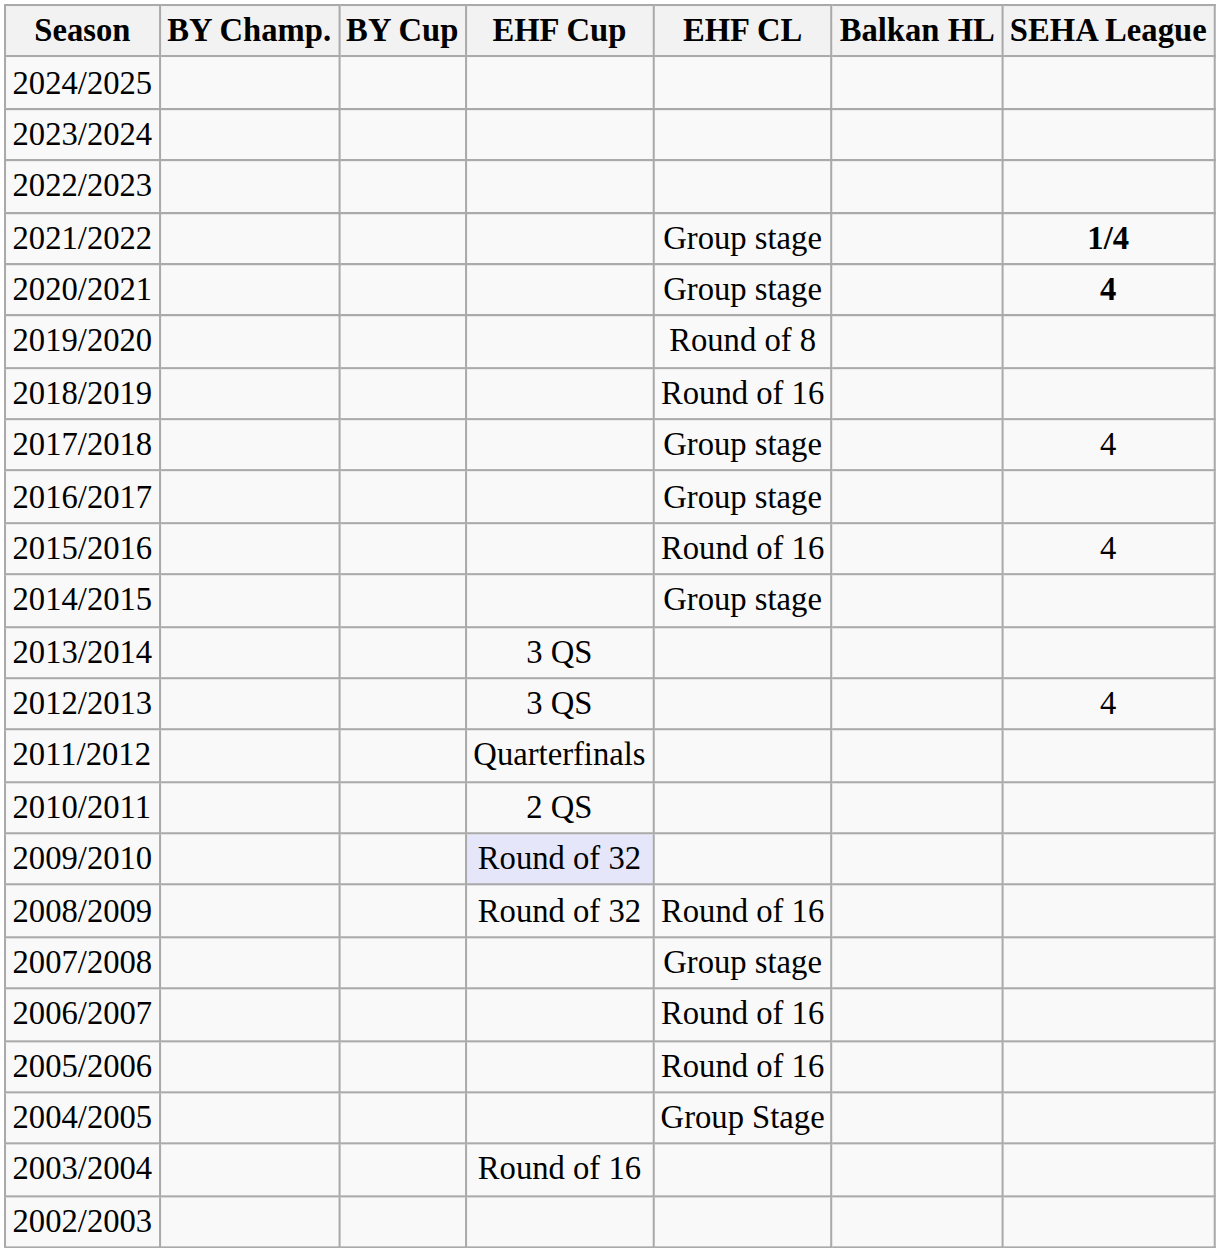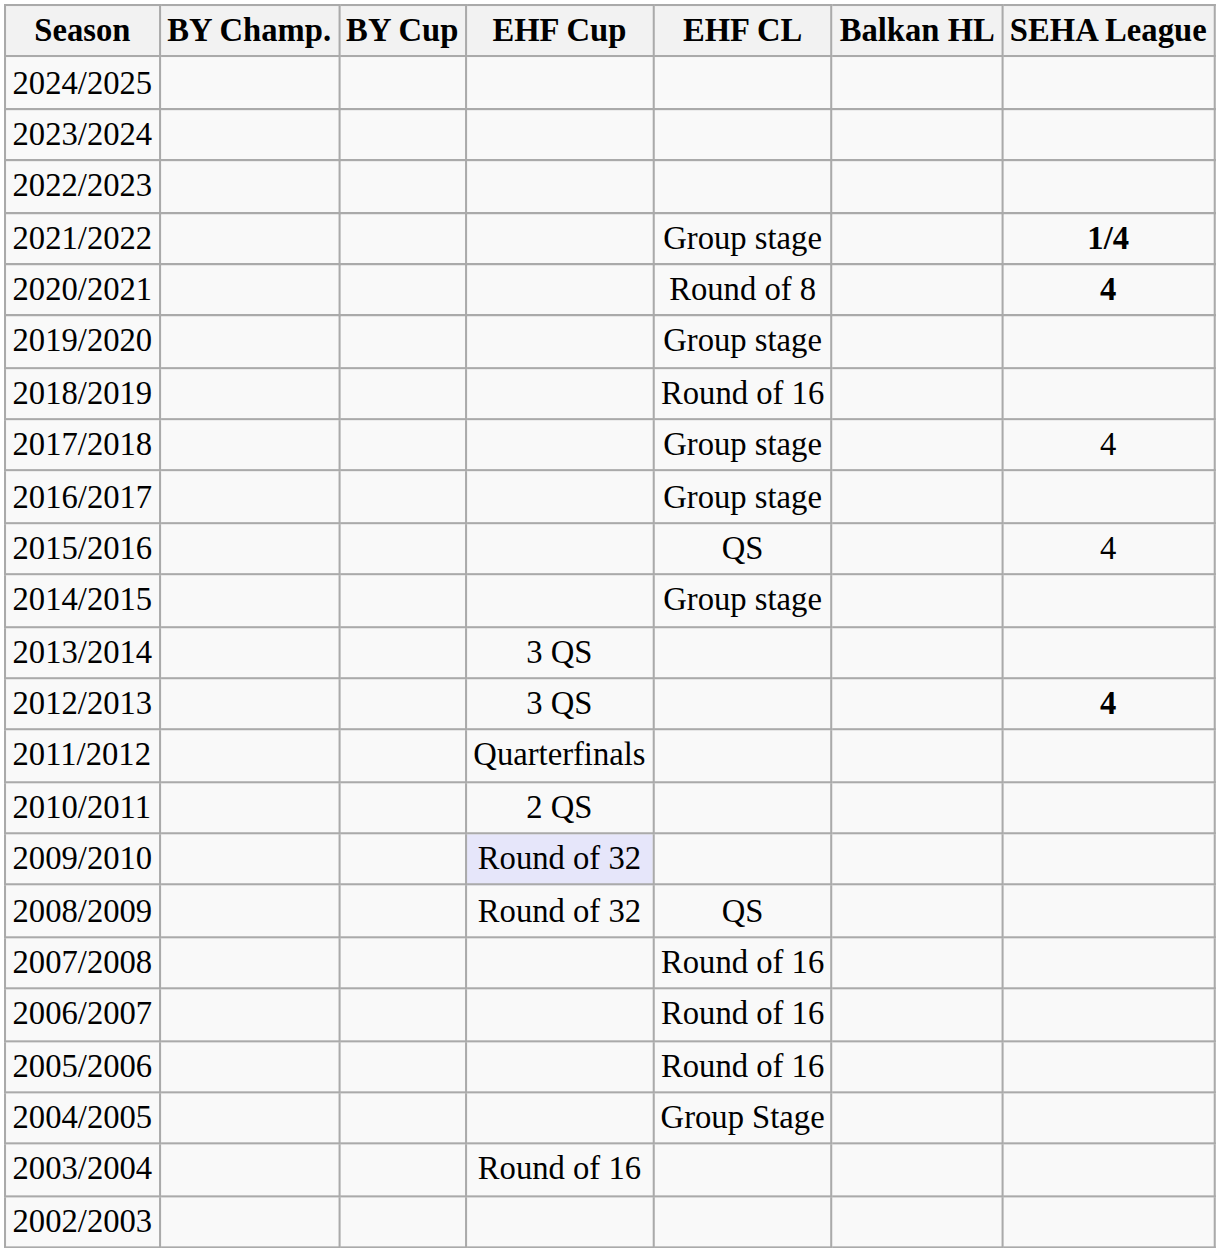 <table class="wikitable sortable">
 <tr>
 <th align="center">Season</th>
 <th align="center">BY Champ.</th>
 <th align="center">BY Cup</th>
 <th align="center">EHF Cup</th>
 <th align="center">EHF CL</th>
 <th align="center">Balkan HL</th>
 <th align="center">SEHA League</th>
 </tr>
 <tr align="center">
 <td>2024/2025</td>
 <td></td>
 <td></td>
 <td></td>
 <td></td>
 <td></td>
 <td></td>
 </tr>
 <tr>
 </tr>
 <tr align="center">
 <td>2023/2024</td>
 <td></td>
 <td></td>
 <td></td>
 <td></td>
 <td></td>
 <td></td>
 </tr>
 <tr>
 </tr>
 <tr align="center">
 <td>2022/2023</td>
 <td></td>
 <td></td>
 <td></td>
 <td></td>
 <td></td>
 <td></td>
 </tr>
 <tr>
 </tr>
 <tr align="center">
 <td>2021/2022</td>
 <td></td>
 <td></td>
 <td></td>
 <td align="center">Group stage</td>
 <td></td>
 <td><strong>1/4</strong></td>
 </tr>
 <tr>
 </tr>
 <tr align="center">
 <td>2020/2021</td>
 <td></td>
 <td></td>
 <td></td>
-<td>Group stage</td>
+<td>Round of 8</td>
 <td></td>
 <td><strong>4</strong></td>
 </tr>
 <tr>
 </tr>
 <tr align="center">
 <td>2019/2020</td>
 <td></td>
 <td></td>
 <td></td>
-<td>Round of 8</td>
+<td>Group stage</td>
 <td></td>
 <td align="center"></td>
 </tr>
 <tr>
 <td>2018/2019</td>
 <td align="center"></td>
 <td align="center"></td>
 <td></td>
 <td align="center">Round of 16</td>
 <td></td>
 <td align="center"></td>
 </tr>
 <tr>
 <td>2017/2018</td>
 <td align="center"></td>
 <td align="center"></td>
 <td></td>
 <td align="center">Group stage</td>
 <td></td>
 <td align="center">4</td>
 </tr>
 <tr>
 <td>2016/2017</td>
 <td align="center"></td>
 <td align="center"></td>
 <td></td>
 <td align="center">Group stage</td>
 <td></td>
 <td align="center"></td>
 </tr>
 <tr>
 <td>2015/2016</td>
 <td align="center"></td>
 <td align="center"></td>
 <td></td>
-<td align="center">Round of 16</td>
+<td align="center">QS</td>
 <td></td>
 <td align="center">4</td>
 </tr>
 <tr>
 <td>2014/2015</td>
 <td align="center"></td>
 <td align="center"></td>
 <td></td>
 <td align="center">Group stage</td>
 <td></td>
 <td align="center"></td>
 </tr>
 <tr>
 <td>2013/2014</td>
 <td align="center"></td>
 <td align="center"></td>
 <td align="center">3 QS</td>
 <td></td>
 <td></td>
 <td align="center"></td>
 </tr>
 <tr>
 <td>2012/2013</td>
 <td align="center"></td>
 <td align="center"></td>
 <td align="center">3 QS</td>
 <td></td>
 <td></td>
-<td align="center">4</td>
+<td align="center"><strong>4</strong></td>
 </tr>
 <tr>
 <td>2011/2012</td>
 <td align="center"></td>
 <td align="center"></td>
 <td align="center">Quarterfinals</td>
 <td></td>
 <td></td>
 <td></td>
 </tr>
 <tr>
 <td>2010/2011</td>
 <td align="center"></td>
 <td align="center"></td>
 <td align="center">2 QS</td>
 <td></td>
 <td></td>
 <td></td>
 </tr>
 <tr>
 <td>2009/2010</td>
 <td align="center"></td>
 <td align="center"></td>
 <td align="center" style="background: lavender;">Round of 32</td>
 <td></td>
 <td></td>
 <td></td>
 </tr>
 <tr>
 <td>2008/2009</td>
 <td align="center"></td>
 <td align="center"></td>
 <td align="center">Round of 32</td>
-<td align="center">Round of 16</td>
+<td align="center">QS</td>
 <td align="center"></td>
 <td></td>
 </tr>
 <tr>
 <td>2007/2008</td>
 <td align="center"></td>
 <td align="center"></td>
 <td></td>
-<td align="center">Group stage</td>
+<td align="center">Round of 16</td>
 <td align="center"></td>
 <td></td>
 </tr>
 <tr>
 <td>2006/2007</td>
 <td align="center"></td>
 <td align="center"></td>
 <td></td>
 <td align="center">Round of 16</td>
 <td align="center"></td>
 <td></td>
 </tr>
 <tr>
 <td>2005/2006</td>
 <td align="center"></td>
 <td align="center"></td>
 <td></td>
 <td align="center">Round of 16</td>
 <td></td>
 <td></td>
 </tr>
 <tr>
 <td>2004/2005</td>
 <td align="center"></td>
 <td align="center"></td>
 <td></td>
 <td>Group Stage</td>
 <td></td>
 <td></td>
 </tr>
 <tr>
 <td>2003/2004</td>
 <td align="center"></td>
 <td align="center"></td>
 <td align="center">Round of 16</td>
 <td></td>
 <td></td>
 <td></td>
 </tr>
 <tr>
 <td>2002/2003</td>
 <td align="center"></td>
 <td align="center"></td>
 <td></td>
 <td></td>
 <td></td>
 <td></td>
 </tr>
 </table>
